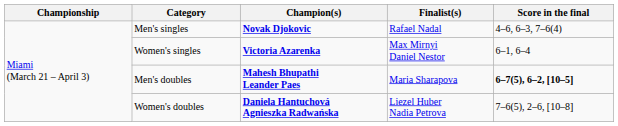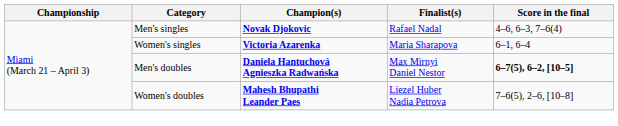 <table class="wikitable" style="font-size:90%;" width=100%>
 <tr>
 <th>Championship</th>
 <th>Category</th>
 <th>Champion(s)</th>
 <th>Finalist(s)</th>
 <th>Score in the final</th>
 </tr>
 <tr>
 <td rowspan="4"><a href='#'>Miami</a><br>(March 21 – April 3)</td>
 <td>Men's singles</td>
 <td> <strong><a href='#'>Novak Djokovic</a> </strong></td>
 <td> <a href='#'>Rafael Nadal</a></td>
 <td>4–6, 6–3, 7–6(4)</td>
 </tr>
 <tr>
 <td>Women's singles</td>
 <td> <strong><a href='#'>Victoria Azarenka</a> </strong></td>
-<td> <a href='#'>Max Mirnyi</a>  <br> <a href='#'>Daniel Nestor</a></td>
+<td> <a href='#'>Maria Sharapova</a></td>
 <td>6–1, 6–4</td>
 </tr>
 <tr>
 <td>Men's doubles</td>
-<td> <strong><a href='#'>Mahesh Bhupathi</a> </strong> <br> <strong><a href='#'>Leander Paes</a> </strong></td>
-<td> <a href='#'>Maria Sharapova</a></td>
+<td> <strong><a href='#'>Daniela Hantuchová</a> </strong> <br> <strong><a href='#'>Agnieszka Radwańska</a></strong></td>
+<td> <a href='#'>Max Mirnyi</a>  <br> <a href='#'>Daniel Nestor</a></td>
 <td><strong>6–7(5), 6–2, [10–5]</strong></td>
 </tr>
 <tr>
 <td>Women's doubles</td>
-<td> <strong><a href='#'>Daniela Hantuchová</a> </strong> <br> <strong><a href='#'>Agnieszka Radwańska</a></strong></td>
+<td> <strong><a href='#'>Mahesh Bhupathi</a> </strong> <br> <strong><a href='#'>Leander Paes</a> </strong></td>
 <td> <a href='#'>Liezel Huber</a> <br> <a href='#'>Nadia Petrova</a></td>
 <td>7–6(5), 2–6, [10–8]</td>
 </tr>
 </table>
